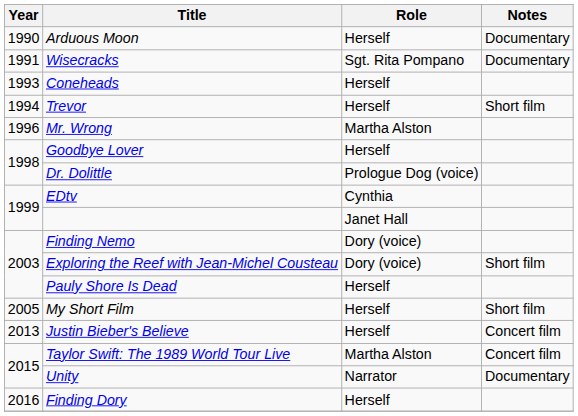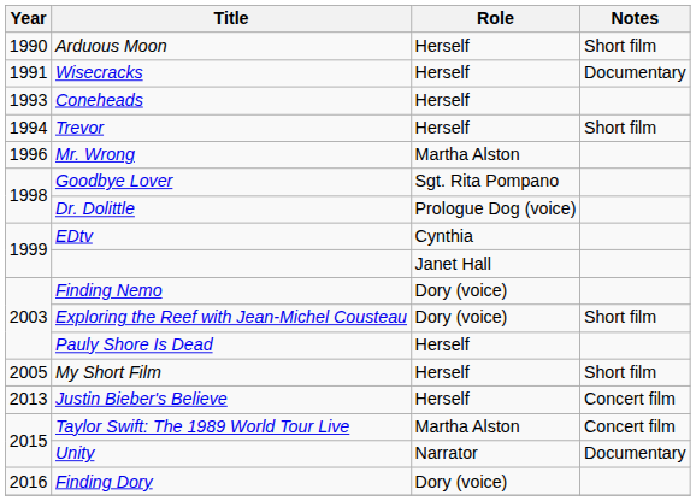 <table class="wikitable sortable">
 <tr>
 <th>Year</th>
 <th>Title</th>
 <th>Role</th>
 <th>Notes</th>
 </tr>
 <tr>
 <td>1990</td>
 <td><em>Arduous Moon</em></td>
 <td>Herself</td>
-<td>Documentary</td>
+<td>Short film</td>
 </tr>
 <tr>
 <td>1991</td>
 <td><em><a href='#'>Wisecracks</a></em></td>
-<td>Sgt. Rita Pompano</td>
+<td>Herself</td>
 <td>Documentary</td>
 </tr>
 <tr>
 <td>1993</td>
 <td><em><a href='#'>Coneheads</a></em></td>
 <td>Herself</td>
 <td></td>
 </tr>
 <tr>
 <td>1994</td>
 <td><em><a href='#'>Trevor</a></em></td>
 <td>Herself</td>
 <td>Short film</td>
 </tr>
 <tr>
 <td>1996</td>
 <td><em><a href='#'>Mr. Wrong</a></em></td>
 <td>Martha Alston</td>
 <td></td>
 </tr>
 <tr>
 <td rowspan="2">1998</td>
 <td><em><a href='#'>Goodbye Lover</a></em></td>
-<td>Herself</td>
+<td>Sgt. Rita Pompano</td>
 <td></td>
 </tr>
 <tr>
 <td><em><a href='#'>Dr. Dolittle</a></em></td>
 <td>Prologue Dog (voice)</td>
 <td></td>
 </tr>
 <tr>
 <td rowspan="2">1999</td>
 <td><em><a href='#'>EDtv</a></em></td>
 <td>Cynthia</td>
 <td></td>
 </tr>
 <tr>
 <td><em></em></td>
 <td>Janet Hall</td>
 <td></td>
 </tr>
 <tr>
 <td rowspan=3>2003</td>
 <td><em><a href='#'>Finding Nemo</a></em></td>
 <td>Dory (voice)</td>
 <td></td>
 </tr>
 <tr>
 <td><em><a href='#'>Exploring the Reef with Jean-Michel Cousteau</a></em></td>
 <td>Dory (voice)</td>
 <td>Short film</td>
 </tr>
 <tr>
 <td><em><a href='#'>Pauly Shore Is Dead</a></em></td>
 <td>Herself</td>
 <td></td>
 </tr>
 <tr>
 <td>2005</td>
 <td><em>My Short Film</em></td>
 <td>Herself</td>
 <td>Short film</td>
 </tr>
 <tr>
 <td>2013</td>
 <td><em><a href='#'>Justin Bieber's Believe</a></em></td>
 <td>Herself</td>
 <td>Concert film</td>
 </tr>
 <tr>
 <td rowspan="2">2015</td>
 <td><em><a href='#'>Taylor Swift: The 1989 World Tour Live</a></em></td>
 <td>Martha Alston</td>
 <td>Concert film</td>
 </tr>
 <tr>
 <td><em><a href='#'>Unity</a></em></td>
 <td>Narrator</td>
 <td>Documentary</td>
 </tr>
 <tr>
 <td>2016</td>
 <td><em><a href='#'>Finding Dory</a></em></td>
-<td>Herself</td>
+<td>Dory (voice)</td>
 <td></td>
 </tr>
 <tr>
 </tr>
 </table>
